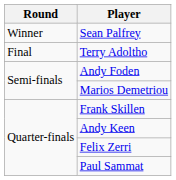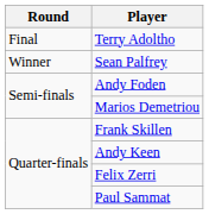 <table class="wikitable">
 <tr>
 <th>Round</th>
 <th>Player</th>
 </tr>
 <tr>
+<td rowspan="1">Final</td>
+<td> <a href='#'>Terry Adoltho</a></td>
+</tr>
+<tr>
 <td rowspan="1">Winner</td>
 <td> <a href='#'>Sean Palfrey</a></td>
-</tr>
-<tr>
-<td rowspan="1">Final</td>
-<td> <a href='#'>Terry Adoltho</a></td>
 </tr>
 <tr>
 <td rowspan="2">Semi-finals</td>
 <td> <a href='#'>Andy Foden</a></td>
 </tr>
 <tr>
 <td> <a href='#'>Marios Demetriou</a></td>
 </tr>
 <tr>
 <td rowspan="4">Quarter-finals</td>
 <td> <a href='#'>Frank Skillen</a></td>
 </tr>
 <tr>
 <td> <a href='#'>Andy Keen</a></td>
 </tr>
 <tr>
 <td> <a href='#'>Felix Zerri</a></td>
 </tr>
 <tr>
 <td> <a href='#'>Paul Sammat</a></td>
 </tr>
 </table>
